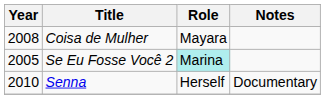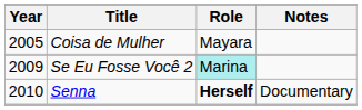 <table class="wikitable">
 <tr>
 <th>Year</th>
 <th>Title</th>
 <th>Role</th>
 <th>Notes</th>
 </tr>
 <tr>
-<td>2008</td>
+<td>2005</td>
 <td><em>Coisa de Mulher</em></td>
 <td>Mayara</td>
 <td></td>
 </tr>
 <tr>
-<td>2005</td>
+<td>2009</td>
 <td><em>Se Eu Fosse Você 2</em></td>
 <td style="background: paleturquoise;">Marina</td>
 <td></td>
 </tr>
 <tr>
 <td>2010</td>
 <td><em><a href='#'>Senna</a></em></td>
-<td>Herself</td>
+<td><strong>Herself</strong></td>
 <td>Documentary</td>
 </tr>
 <tr>
 </tr>
 </table>
